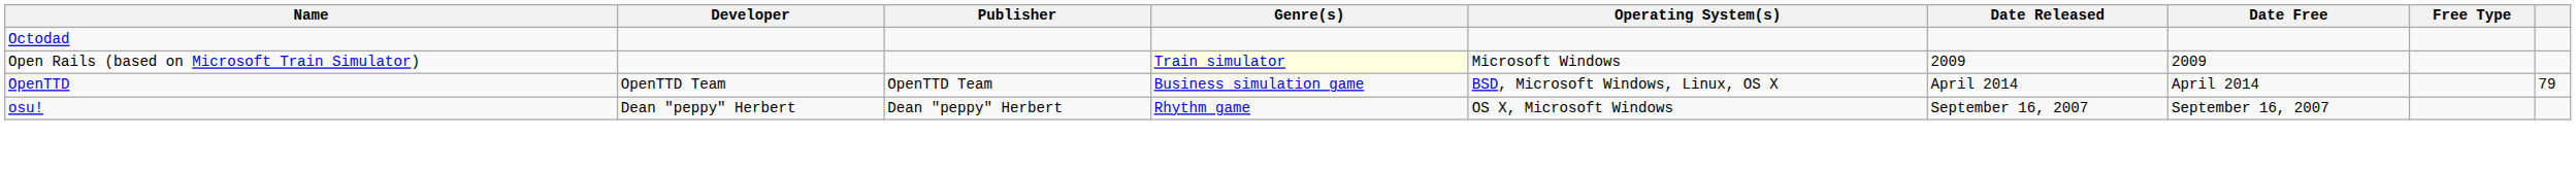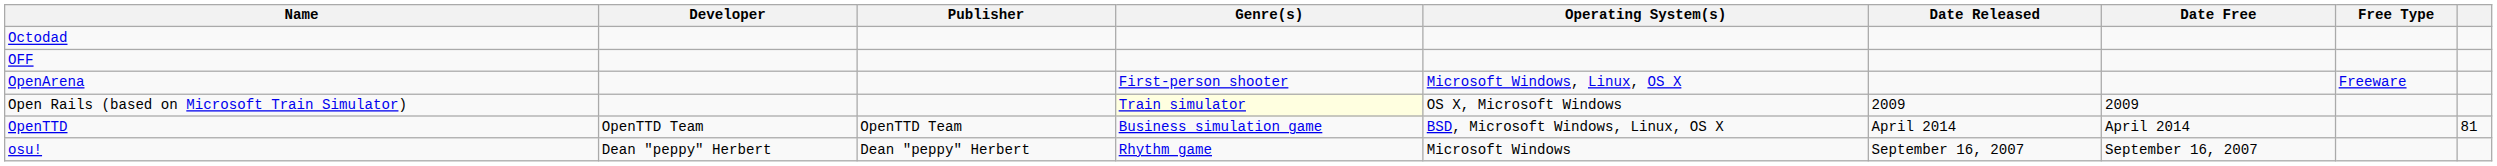 <table class="wikitable sortable" style="font-size:85%; width:98%">
 <tr>
 <th>Name</th>
 <th>Developer</th>
 <th>Publisher</th>
 <th>Genre(s)</th>
 <th>Operating System(s)</th>
 <th>Date Released</th>
 <th>Date Free</th>
 <th>Free Type</th>
 <th></th>
 </tr>
 <tr>
 <td><a href='#'>Octodad</a></td>
 <td></td>
 <td></td>
 <td></td>
 <td></td>
 <td></td>
 <td></td>
 <td></td>
 <td></td>
 </tr>
 <tr>
+<td><a href='#'>OFF</a></td>
+<td></td>
+<td></td>
+<td></td>
+<td></td>
+<td></td>
+<td></td>
+<td></td>
+<td></td>
+</tr>
+<tr>
+<td><a href='#'>OpenArena</a></td>
+<td></td>
+<td></td>
+<td><a href='#'>First-person shooter</a></td>
+<td><a href='#'>Microsoft Windows</a>, <a href='#'>Linux</a>, <a href='#'>OS X</a></td>
+<td></td>
+<td></td>
+<td><a href='#'>Freeware</a></td>
+<td></td>
+</tr>
+<tr>
 <td>Open Rails (based on <a href='#'>Microsoft Train Simulator</a>)</td>
 <td></td>
 <td></td>
 <td style="background: lightyellow;"><a href='#'>Train simulator</a></td>
-<td>Microsoft Windows</td>
+<td>OS X, Microsoft Windows</td>
 <td>2009</td>
 <td>2009</td>
 <td></td>
 <td></td>
 </tr>
 <tr>
 <td><a href='#'>OpenTTD</a></td>
 <td>OpenTTD Team</td>
 <td>OpenTTD Team</td>
 <td><a href='#'>Business simulation game</a></td>
 <td><a href='#'>BSD</a>, Microsoft Windows, Linux, OS X</td>
 <td>April 2014</td>
 <td>April 2014</td>
 <td></td>
-<td>79</td>
+<td>81</td>
 </tr>
 <tr>
 <td><a href='#'>osu!</a></td>
 <td>Dean "peppy" Herbert</td>
 <td>Dean "peppy" Herbert</td>
 <td><a href='#'>Rhythm game</a></td>
-<td>OS X, Microsoft Windows</td>
+<td>Microsoft Windows</td>
 <td>September 16, 2007</td>
 <td>September 16, 2007</td>
 <td></td>
 <td></td>
 </tr>
 </table>
